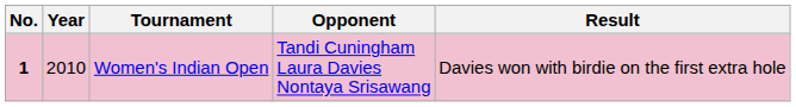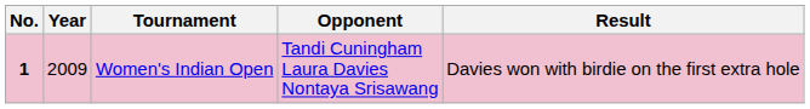 <table class="wikitable" style="font-size:95%;">
 <tr>
 <th>No.</th>
 <th>Year</th>
 <th>Tournament</th>
 <th>Opponent</th>
 <th>Result</th>
 </tr>
 <tr style="background:#F2C1D1;">
 <td align=center><strong>1</strong></td>
-<td>2010</td>
+<td>2009</td>
 <td><a href='#'>Women's Indian Open</a></td>
 <td> <a href='#'>Tandi Cuningham</a><br> <a href='#'>Laura Davies</a><br> <a href='#'>Nontaya Srisawang</a></td>
 <td>Davies won with birdie on the first extra hole</td>
 </tr>
 </table>
